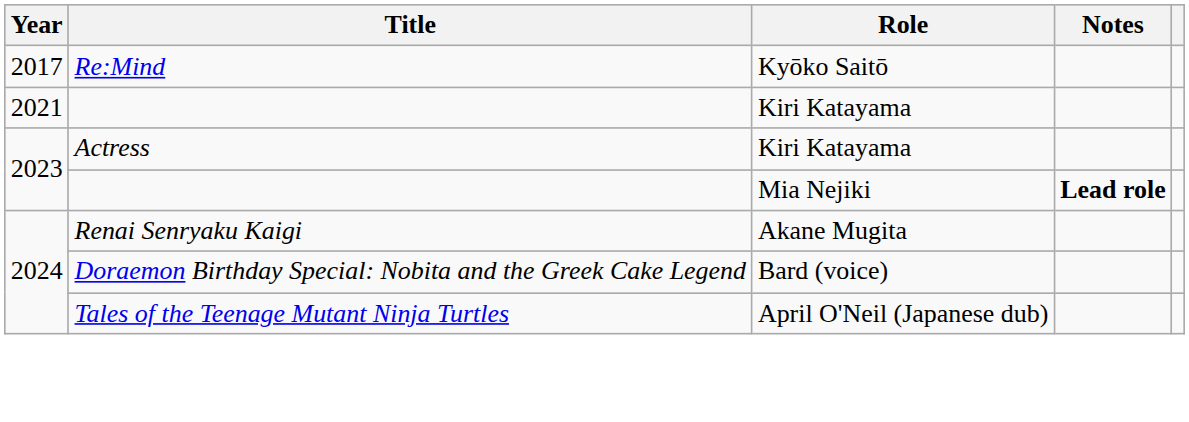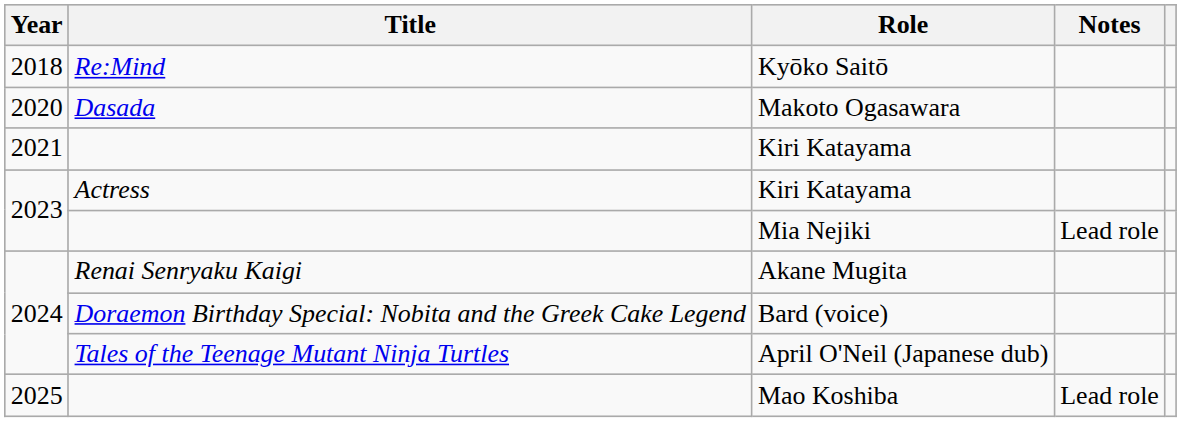 <table class="wikitable sortable">
 <tr>
 <th>Year</th>
 <th>Title</th>
 <th>Role</th>
 <th>Notes</th>
 <th class="unsortable"></th>
 </tr>
 <tr>
-<td>2017</td>
+<td>2018</td>
 <td><em><a href='#'>Re:Mind</a></em></td>
 <td>Kyōko Saitō</td>
+<td></td>
+<td></td>
+</tr>
+<tr>
+<td>2020</td>
+<td><em><a href='#'>Dasada</a></em></td>
+<td>Makoto Ogasawara</td>
 <td></td>
 <td></td>
 </tr>
 <tr>
 <td>2021</td>
 <td></td>
 <td>Kiri Katayama</td>
 <td></td>
 <td></td>
 </tr>
 <tr>
 <td rowspan="2">2023</td>
 <td><em>Actress</em></td>
 <td>Kiri Katayama</td>
 <td></td>
 <td></td>
 </tr>
 <tr>
 <td></td>
 <td>Mia Nejiki</td>
-<td><strong>Lead role</strong></td>
+<td>Lead role</td>
 <td></td>
 </tr>
 <tr>
 <td rowspan="3">2024</td>
 <td><em>Renai Senryaku Kaigi</em></td>
 <td>Akane Mugita</td>
 <td></td>
 <td></td>
 </tr>
 <tr>
 <td><em><a href='#'>Doraemon</a> Birthday Special: Nobita and the Greek Cake Legend</em></td>
 <td>Bard (voice)</td>
 <td></td>
 <td></td>
 </tr>
 <tr>
 <td><em><a href='#'>Tales of the Teenage Mutant Ninja Turtles</a></em></td>
 <td>April O'Neil (Japanese dub)</td>
 <td></td>
 <td></td>
 </tr>
+<tr>
+<td>2025</td>
+<td></td>
+<td>Mao Koshiba</td>
+<td>Lead role</td>
+<td></td>
+</tr>
 </table>
